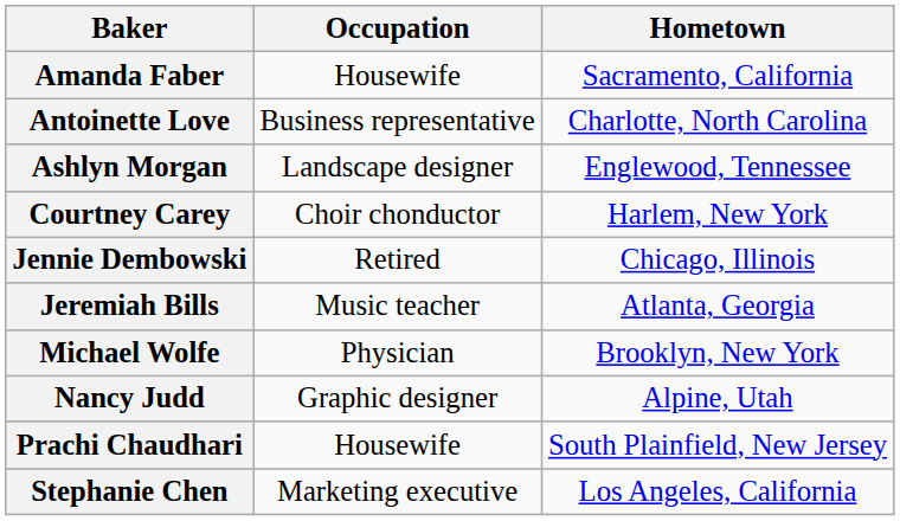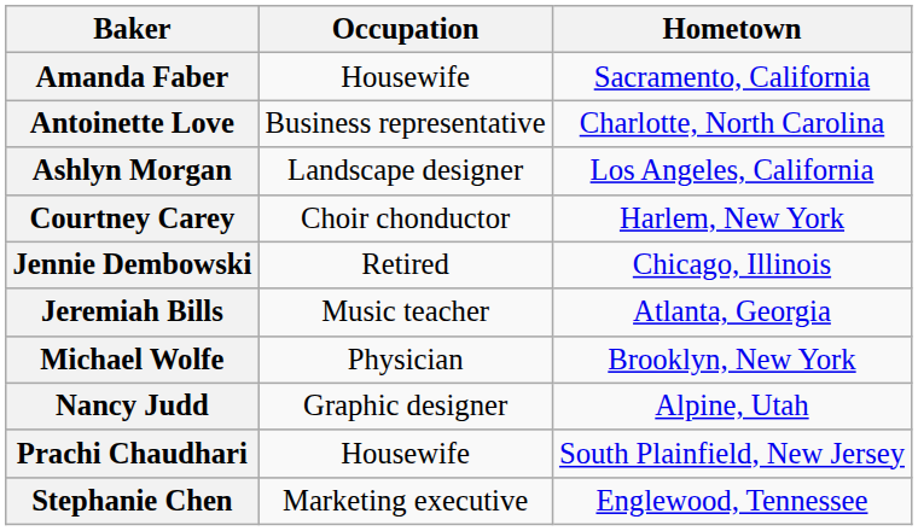 <table class="wikitable sortable" style="text-align:center">
 <tr>
 <th scope="col">Baker</th>
 <th scope="col" class="unsortable">Occupation</th>
 <th scope="col" class="unsortable">Hometown</th>
 </tr>
 <tr>
 <th scope="row">Amanda Faber</th>
 <td>Housewife</td>
 <td><a href='#'>Sacramento, California</a></td>
 </tr>
 <tr>
 <th scope="row">Antoinette Love</th>
 <td>Business representative</td>
 <td><a href='#'>Charlotte, North Carolina</a></td>
 </tr>
 <tr>
 <th scope="row">Ashlyn Morgan</th>
 <td>Landscape designer</td>
-<td><a href='#'>Englewood, Tennessee</a></td>
+<td><a href='#'>Los Angeles, California</a></td>
 </tr>
 <tr>
 <th scope="row">Courtney Carey</th>
 <td>Choir chonductor</td>
 <td><a href='#'>Harlem, New York</a></td>
 </tr>
 <tr>
 <th scope="row">Jennie Dembowski</th>
 <td>Retired</td>
 <td><a href='#'>Chicago, Illinois</a></td>
 </tr>
 <tr>
 <th scope="row">Jeremiah Bills</th>
 <td>Music teacher</td>
 <td><a href='#'>Atlanta, Georgia</a></td>
 </tr>
 <tr>
 <th scope="row">Michael Wolfe</th>
 <td>Physician</td>
 <td><a href='#'>Brooklyn, New York</a></td>
 </tr>
 <tr>
 <th scope="row">Nancy Judd</th>
 <td>Graphic designer</td>
 <td><a href='#'>Alpine, Utah</a></td>
 </tr>
 <tr>
 <th scope="row">Prachi Chaudhari</th>
 <td>Housewife</td>
 <td><a href='#'>South Plainfield, New Jersey</a></td>
 </tr>
 <tr>
 <th scope="row">Stephanie Chen</th>
 <td>Marketing executive</td>
-<td><a href='#'>Los Angeles, California</a></td>
+<td><a href='#'>Englewood, Tennessee</a></td>
 </tr>
 </table>
